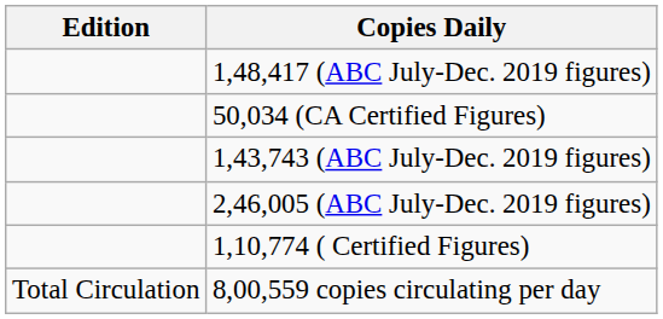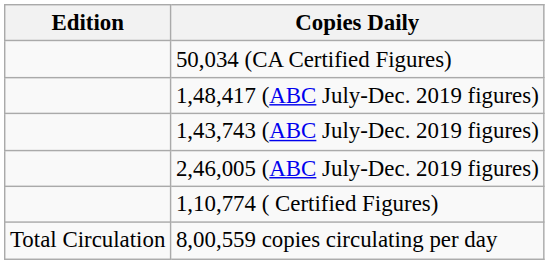 <table class="wikitable sortable">
 <tr>
 <th>Edition</th>
 <th>Copies Daily</th>
 </tr>
 <tr>
 <td></td>
-<td>1,48,417 (<a href='#'>ABC</a> July-Dec. 2019 figures)</td>
+<td>50,034 (CA Certified Figures)</td>
 </tr>
 <tr>
 <td></td>
-<td>50,034 (CA Certified Figures)</td>
+<td>1,48,417 (<a href='#'>ABC</a> July-Dec. 2019 figures)</td>
 </tr>
 <tr>
 <td></td>
 <td>1,43,743 (<a href='#'>ABC</a> July-Dec. 2019 figures)</td>
 </tr>
 <tr>
 <td></td>
 <td>2,46,005 (<a href='#'>ABC</a> July-Dec. 2019 figures)</td>
 </tr>
 <tr>
 <td></td>
 <td>1,10,774 ( Certified Figures)</td>
 </tr>
 <tr>
 <td>Total Circulation</td>
 <td>8,00,559 copies circulating per day</td>
 </tr>
 </table>
